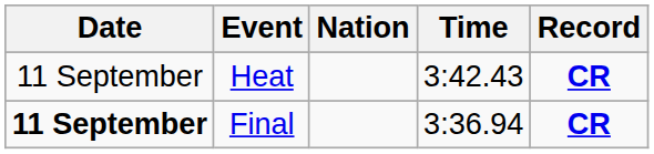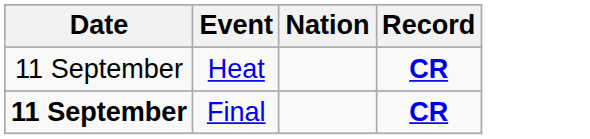 <table class="wikitable" style=text-align:center>
 <tr>
 <th>Date</th>
 <th>Event</th>
 <th>Nation</th>
-<th>Time</th>
 <th>Record</th>
 </tr>
 <tr>
 <td>11 September</td>
 <td><a href='#'>Heat</a></td>
 <td align=left></td>
-<td>3:42.43</td>
 <td><strong><a href='#'>CR</a></strong></td>
 </tr>
 <tr>
 <td><strong>11 September</strong></td>
 <td><a href='#'>Final</a></td>
 <td align=left></td>
-<td>3:36.94</td>
 <td><strong><a href='#'>CR</a></strong></td>
 </tr>
 </table>
